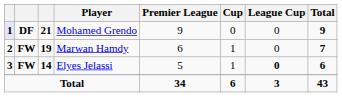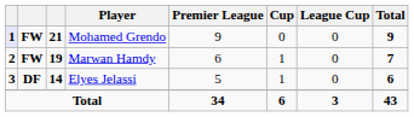 <table class="wikitable sortable" style="text-align:center">
 <tr>
 <th></th>
 <th></th>
 <th></th>
 <th>Player</th>
 <th>Premier League</th>
 <th>Cup</th>
 <th>League Cup</th>
 <th><strong>Total</strong></th>
 </tr>
 <tr>
 <td style="background: lavender;"><strong>1</strong></td>
-<td><strong>DF</strong></td>
+<td><strong>FW</strong></td>
 <td><strong>21</strong></td>
 <td style="text-align:left;"> <a href='#'>Mohamed Grendo</a></td>
 <td>9</td>
 <td>0</td>
 <td>0</td>
 <td><strong>9</strong></td>
 </tr>
 <tr>
 <td><strong>2</strong></td>
 <td><strong>FW</strong></td>
 <td><strong>19</strong></td>
 <td style="text-align:left;"> <a href='#'>Marwan Hamdy</a></td>
 <td>6</td>
 <td>1</td>
 <td>0</td>
 <td><strong>7</strong></td>
 </tr>
 <tr>
 <td><strong>3</strong></td>
-<td><strong>FW</strong></td>
+<td><strong>DF</strong></td>
 <td><strong>14</strong></td>
 <td style="text-align:left;"> <a href='#'>Elyes Jelassi</a></td>
 <td>5</td>
 <td>1</td>
-<td><strong>0</strong></td>
+<td>0</td>
 <td><strong>6</strong></td>
 </tr>
 <tr>
 </tr>
 <tr class="sortbottom">
 <td colspan="4"><strong>Total</strong></td>
 <td><strong>34</strong></td>
 <td><strong>6</strong></td>
 <td><strong>3</strong></td>
 <td><strong>43</strong></td>
 </tr>
 </table>
